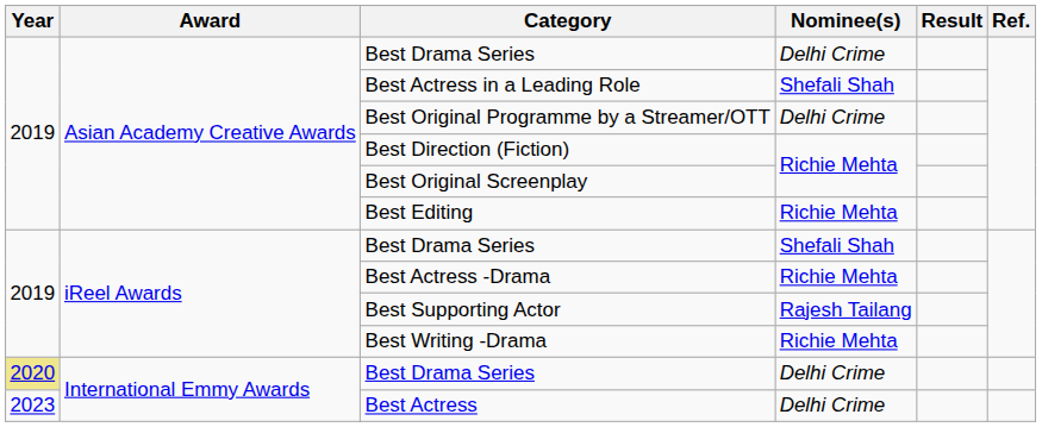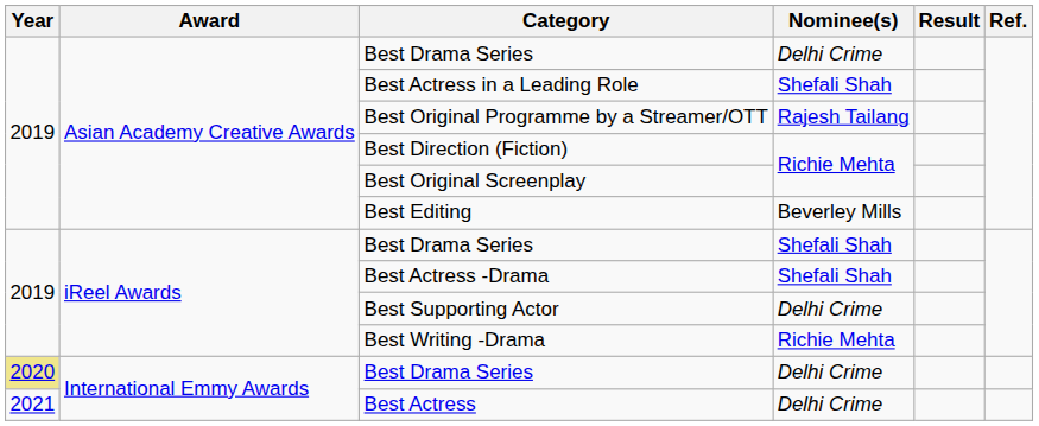 <table class="wikitable plainrowheaders sortable">
 <tr>
 <th scope="col">Year</th>
 <th scope="col">Award</th>
 <th scope="col">Category</th>
 <th scope="col">Nominee(s)</th>
 <th scope="col">Result</th>
 <th scope="col">Ref.</th>
 </tr>
 <tr>
 <td rowspan="6">2019</td>
 <td rowspan="6"><a href='#'>Asian Academy Creative Awards</a></td>
 <td>Best Drama Series</td>
 <td><em>Delhi Crime</em></td>
 <td></td>
 <td rowspan="6"></td>
 </tr>
 <tr>
 <td>Best Actress in a Leading Role</td>
 <td><a href='#'>Shefali Shah</a></td>
 <td></td>
 </tr>
 <tr>
 <td>Best Original Programme by a Streamer/OTT</td>
-<td><em>Delhi Crime</em></td>
+<td><a href='#'>Rajesh Tailang</a></td>
 <td></td>
 </tr>
 <tr>
 <td>Best Direction (Fiction)</td>
 <td rowspan="2"><a href='#'>Richie Mehta</a></td>
 <td></td>
 </tr>
 <tr>
 <td>Best Original Screenplay</td>
 <td></td>
 </tr>
 <tr>
 <td>Best Editing</td>
-<td><a href='#'>Richie Mehta</a></td>
+<td>Beverley Mills</td>
 <td></td>
 </tr>
 <tr>
 <td rowspan="4">2019</td>
 <td rowspan="4"><a href='#'>iReel Awards</a></td>
 <td>Best Drama Series</td>
 <td><a href='#'>Shefali Shah</a></td>
 <td></td>
 <td rowspan="4"></td>
 </tr>
 <tr>
 <td>Best Actress -Drama</td>
-<td><a href='#'>Richie Mehta</a></td>
+<td><a href='#'>Shefali Shah</a></td>
 <td></td>
 </tr>
 <tr>
 <td>Best Supporting Actor</td>
-<td><a href='#'>Rajesh Tailang</a></td>
+<td><em>Delhi Crime</em></td>
 <td></td>
 </tr>
 <tr>
 <td>Best Writing -Drama</td>
 <td><a href='#'>Richie Mehta</a></td>
 <td></td>
 </tr>
 <tr>
 <td style="background: khaki;"><a href='#'>2020</a></td>
 <td rowspan="2"><a href='#'>International Emmy Awards</a></td>
 <td><a href='#'>Best Drama Series</a></td>
 <td><em>Delhi Crime</em></td>
 <td></td>
 <td></td>
 </tr>
 <tr>
-<td><a href='#'>2023</a></td>
+<td><a href='#'>2021</a></td>
 <td><a href='#'>Best Actress</a></td>
 <td><em>Delhi Crime</em></td>
 <td></td>
 <td></td>
 </tr>
 </table>
